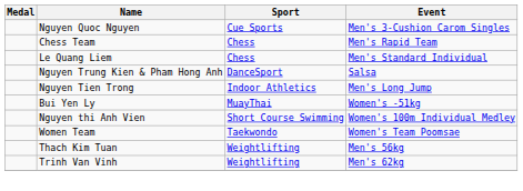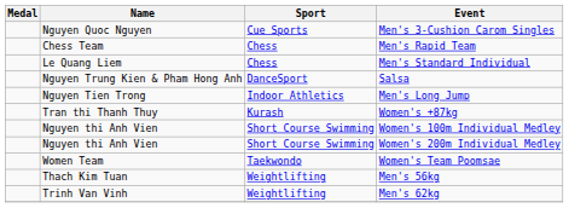 <table class="wikitable sortable">
 <tr>
 <th>Medal</th>
 <th>Name</th>
 <th>Sport</th>
 <th>Event</th>
 </tr>
 <tr>
 <td></td>
 <td>Nguyen Quoc Nguyen</td>
 <td><a href='#'>Cue Sports</a></td>
 <td><a href='#'>Men's 3-Cushion Carom Singles</a></td>
 </tr>
 <tr>
 <td></td>
 <td>Chess Team</td>
 <td><a href='#'>Chess</a></td>
 <td><a href='#'>Men's Rapid Team</a></td>
 </tr>
 <tr>
 <td></td>
 <td>Le Quang Liem</td>
 <td><a href='#'>Chess</a></td>
 <td><a href='#'>Men's Standard Individual</a></td>
 </tr>
 <tr>
 <td></td>
 <td>Nguyen Trung Kien & Pham Hong Anh</td>
 <td><a href='#'>DanceSport</a></td>
 <td><a href='#'>Salsa</a></td>
 </tr>
 <tr>
 <td></td>
 <td>Nguyen Tien Trong</td>
 <td><a href='#'>Indoor Athletics</a></td>
 <td><a href='#'>Men's Long Jump</a></td>
 </tr>
 <tr>
 <td></td>
-<td>Bui Yen Ly</td>
-<td><a href='#'>MuayThai</a></td>
-<td><a href='#'>Women's -51kg</a></td>
+<td>Tran thi Thanh Thuy</td>
+<td><a href='#'>Kurash</a></td>
+<td><a href='#'>Women's +87kg</a></td>
 </tr>
 <tr>
 <td></td>
 <td>Nguyen thi Anh Vien</td>
 <td><a href='#'>Short Course Swimming</a></td>
 <td><a href='#'>Women's 100m Individual Medley</a></td>
+</tr>
+<tr>
+<td></td>
+<td>Nguyen thi Anh Vien</td>
+<td><a href='#'>Short Course Swimming</a></td>
+<td><a href='#'>Women's 200m Individual Medley</a></td>
 </tr>
 <tr>
 <td></td>
 <td>Women Team</td>
 <td><a href='#'>Taekwondo</a></td>
 <td><a href='#'>Women's Team Poomsae</a></td>
 </tr>
 <tr>
 <td></td>
 <td>Thach Kim Tuan</td>
 <td><a href='#'>Weightlifting</a></td>
 <td><a href='#'>Men's 56kg</a></td>
 </tr>
 <tr>
 <td></td>
 <td>Trinh Van Vinh</td>
 <td><a href='#'>Weightlifting</a></td>
 <td><a href='#'>Men's 62kg</a></td>
 </tr>
 <tr>
 </tr>
 </table>
